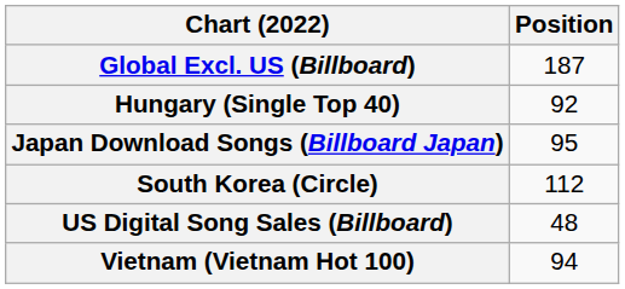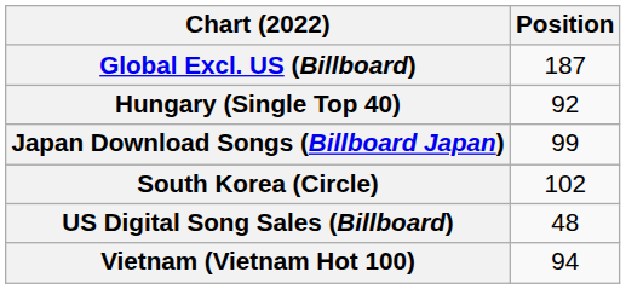 <table class="wikitable sortable plainrowheaders" style="text-align:center">
 <tr>
 <th scope="col">Chart (2022)</th>
 <th scope="col">Position</th>
 </tr>
 <tr>
 <th scope="row"><a href='#'>Global Excl. US</a> (<em>Billboard</em>)</th>
 <td>187</td>
 </tr>
 <tr>
 <th scope="row">Hungary (Single Top 40)</th>
 <td>92</td>
 </tr>
 <tr>
 <th scope="row">Japan Download Songs (<em><a href='#'>Billboard Japan</a></em>)</th>
-<td>95</td>
+<td>99</td>
 </tr>
 <tr>
 <th scope="row">South Korea (Circle)</th>
-<td>112</td>
+<td>102</td>
 </tr>
 <tr>
 <th scope="row">US Digital Song Sales (<em>Billboard</em>)</th>
 <td>48</td>
 </tr>
 <tr>
 <th scope="row">Vietnam (Vietnam Hot 100)</th>
 <td>94</td>
 </tr>
 </table>
